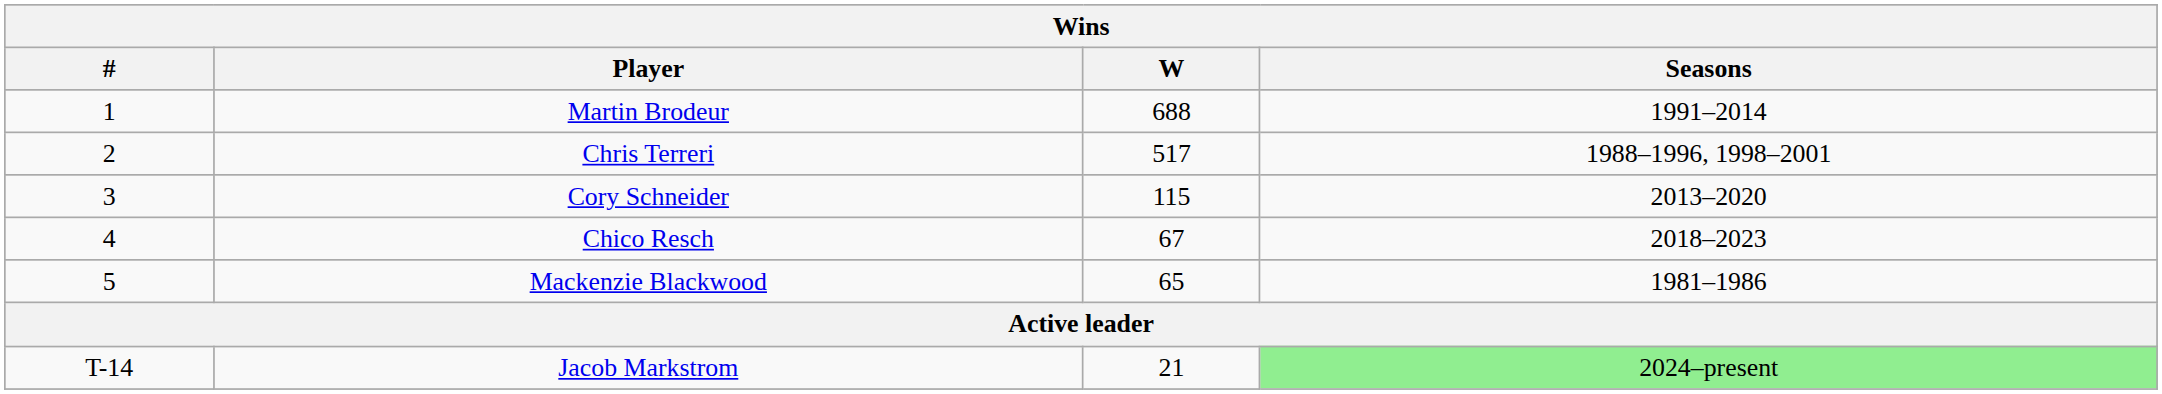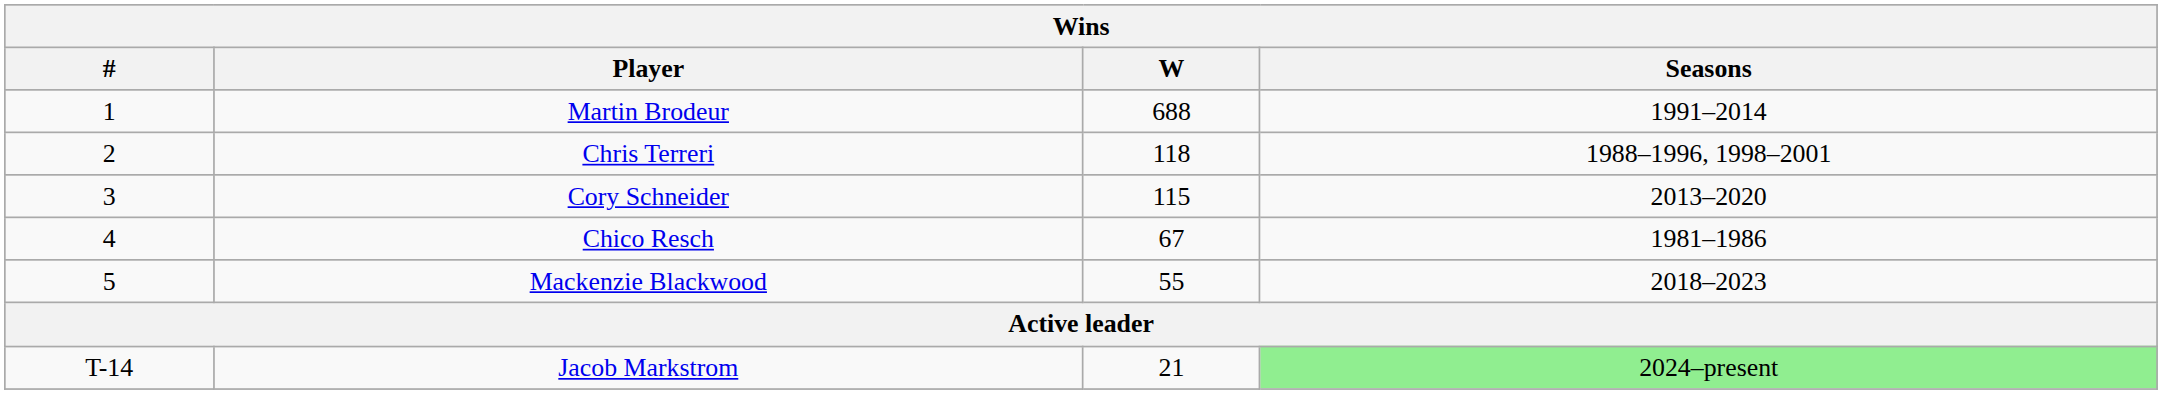 <table class="wikitable" style="text-align: center; font-size: 95%" width="80%">
 <tr>
 <th colspan="4">Wins</th>
 </tr>
 <tr>
 <th>#</th>
 <th>Player</th>
 <th>W</th>
 <th>Seasons</th>
 </tr>
 <tr>
 <td>1</td>
 <td><a href='#'>Martin Brodeur</a></td>
 <td>688</td>
 <td>1991–2014</td>
 </tr>
 <tr>
 <td>2</td>
 <td><a href='#'>Chris Terreri</a></td>
-<td>517</td>
+<td>118</td>
 <td>1988–1996, 1998–2001</td>
 </tr>
 <tr>
 <td>3</td>
 <td><a href='#'>Cory Schneider</a></td>
 <td>115</td>
 <td>2013–2020</td>
 </tr>
 <tr>
 <td>4</td>
 <td><a href='#'>Chico Resch</a></td>
 <td>67</td>
-<td>2018–2023</td>
+<td>1981–1986</td>
 </tr>
 <tr>
 <td>5</td>
 <td><a href='#'>Mackenzie Blackwood</a></td>
-<td>65</td>
-<td>1981–1986</td>
+<td>55</td>
+<td>2018–2023</td>
 </tr>
 <tr>
 <th colspan="4">Active leader</th>
 </tr>
 <tr>
 <td>T-14</td>
 <td><a href='#'>Jacob Markstrom</a></td>
 <td>21</td>
 <td style="background: lightgreen;">2024–present</td>
 </tr>
 </table>
